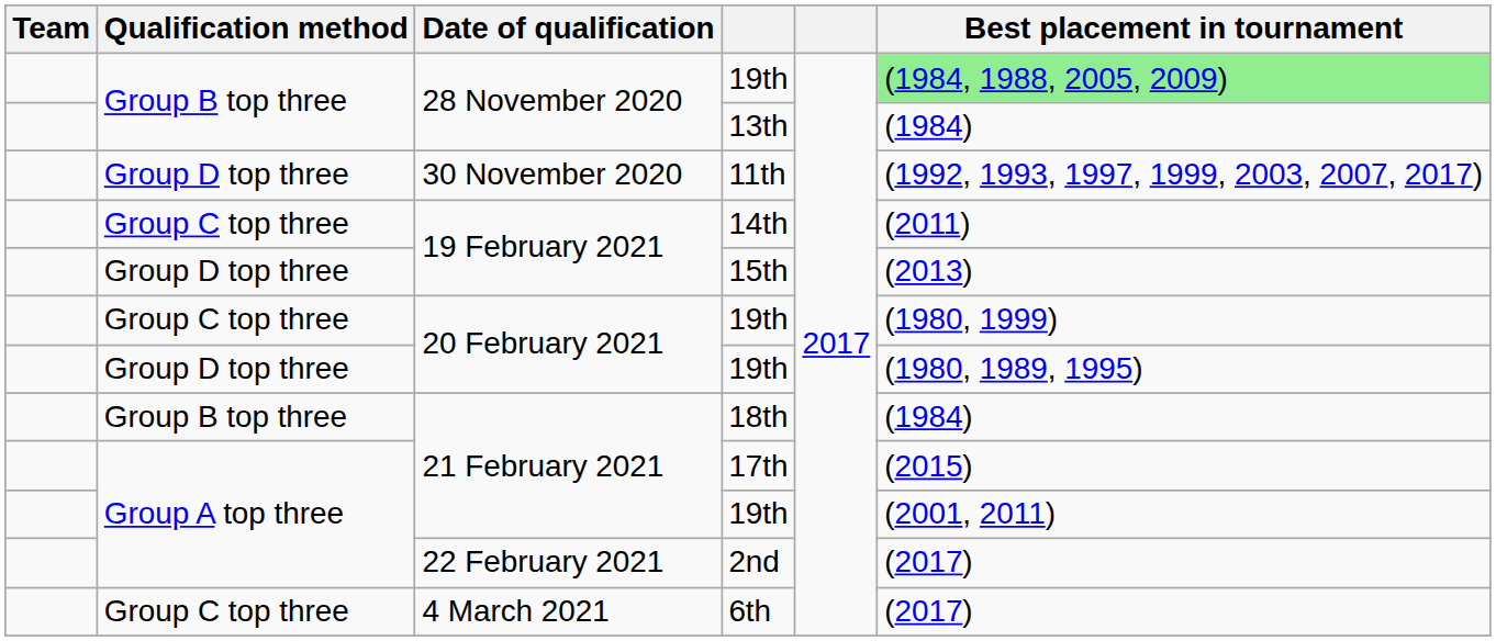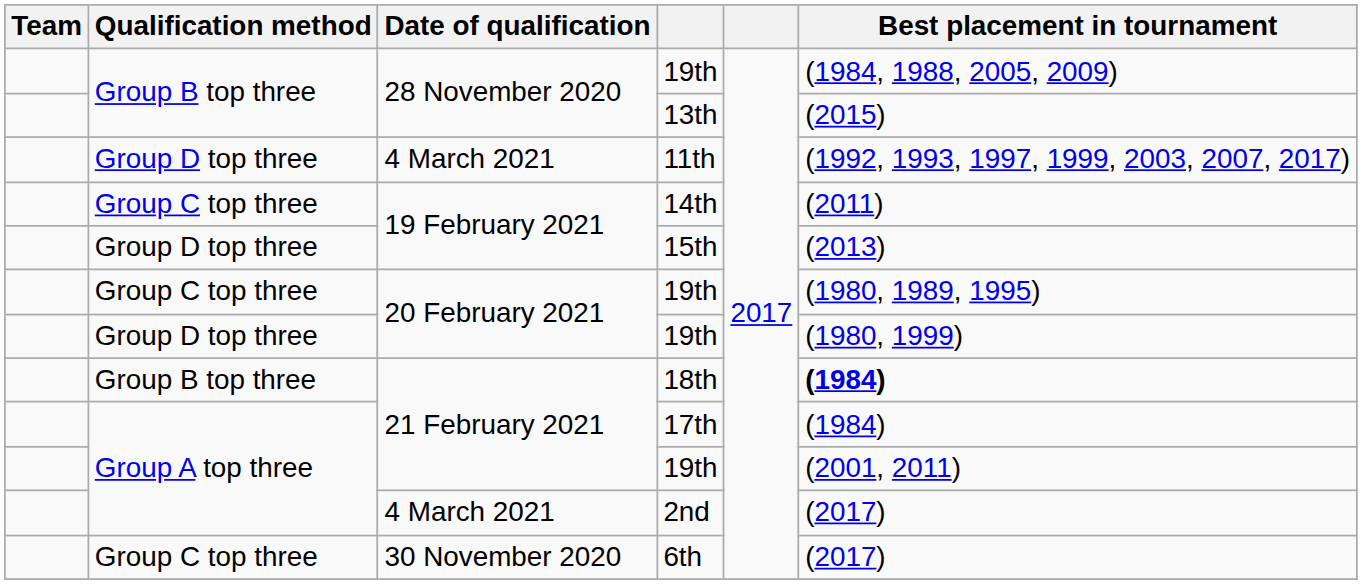 <table class="wikitable sortable">
 <tr>
 <th>Team</th>
 <th>Qualification method</th>
 <th>Date of qualification</th>
 <th></th>
 <th></th>
 <th>Best placement in tournament</th>
 </tr>
 <tr>
 <td></td>
 <td rowspan=2><a href='#'>Group B</a> top three</td>
 <td rowspan=2>28 November 2020</td>
 <td>19th</td>
 <td rowspan=12><a href='#'>2017</a></td>
-<td style="background: lightgreen;"> (<a href='#'>1984</a>, <a href='#'>1988</a>, <a href='#'>2005</a>, <a href='#'>2009</a>)</td>
+<td> (<a href='#'>1984</a>, <a href='#'>1988</a>, <a href='#'>2005</a>, <a href='#'>2009</a>)</td>
 </tr>
 <tr>
 <td></td>
 <td>13th</td>
-<td> (<a href='#'>1984</a>)</td>
+<td> (<a href='#'>2015</a>)</td>
 </tr>
 <tr>
 <td></td>
 <td><a href='#'>Group D</a> top three</td>
-<td>30 November 2020</td>
+<td>4 March 2021</td>
 <td>11th</td>
 <td> (<a href='#'>1992</a>, <a href='#'>1993</a>, <a href='#'>1997</a>, <a href='#'>1999</a>, <a href='#'>2003</a>, <a href='#'>2007</a>, <a href='#'>2017</a>)</td>
 </tr>
 <tr>
 <td></td>
 <td><a href='#'>Group C</a> top three</td>
 <td rowspan=2>19 February 2021</td>
 <td>14th</td>
 <td> (<a href='#'>2011</a>)</td>
 </tr>
 <tr>
 <td></td>
 <td>Group D top three</td>
 <td>15th</td>
 <td> (<a href='#'>2013</a>)</td>
 </tr>
 <tr>
 <td></td>
 <td>Group C top three</td>
 <td rowspan=2>20 February 2021</td>
 <td>19th</td>
-<td> (<a href='#'>1980</a>, <a href='#'>1999</a>)</td>
+<td> (<a href='#'>1980</a>, <a href='#'>1989</a>, <a href='#'>1995</a>)</td>
 </tr>
 <tr>
 <td></td>
 <td>Group D top three</td>
 <td>19th</td>
-<td> (<a href='#'>1980</a>, <a href='#'>1989</a>, <a href='#'>1995</a>)</td>
+<td> (<a href='#'>1980</a>, <a href='#'>1999</a>)</td>
 </tr>
 <tr>
 <td></td>
 <td>Group B top three</td>
 <td rowspan=3>21 February 2021</td>
 <td>18th</td>
-<td> (<a href='#'>1984</a>)</td>
+<td><strong> (<a href='#'>1984</a>)</strong></td>
 </tr>
 <tr>
 <td></td>
 <td rowspan=3><a href='#'>Group A</a> top three</td>
 <td>17th</td>
-<td> (<a href='#'>2015</a>)</td>
+<td> (<a href='#'>1984</a>)</td>
 </tr>
 <tr>
 <td></td>
 <td>19th</td>
 <td> (<a href='#'>2001</a>, <a href='#'>2011</a>)</td>
 </tr>
 <tr>
 <td></td>
-<td>22 February 2021</td>
+<td>4 March 2021</td>
 <td>2nd</td>
 <td> (<a href='#'>2017</a>)</td>
 </tr>
 <tr>
 <td></td>
 <td>Group C top three</td>
-<td>4 March 2021</td>
+<td>30 November 2020</td>
 <td>6th</td>
 <td> (<a href='#'>2017</a>)</td>
 </tr>
 </table>
